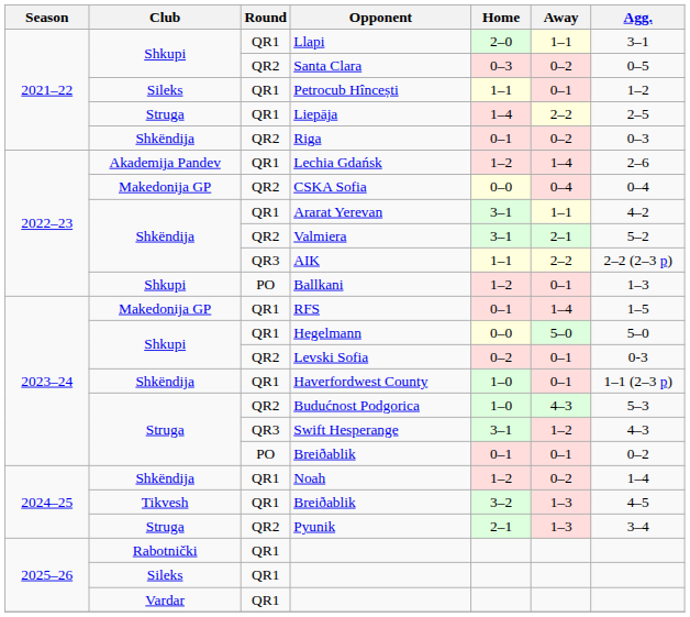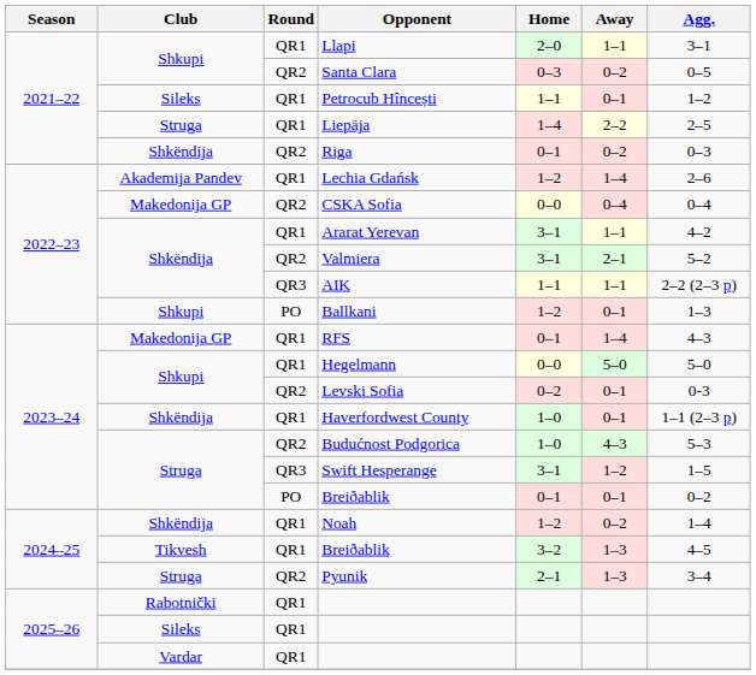 <table class="wikitable" style="font-size:95%; text-align: center">
 <tr>
 <th width="80">Season</th>
 <th width="150">Club</th>
 <th width="30">Round</th>
 <th width="180">Opponent</th>
 <th width="55">Home</th>
 <th width="55">Away</th>
 <th width="90"><a href='#'>Agg.</a></th>
 </tr>
 <tr>
 <td rowspan=5><a href='#'>2021–22</a></td>
 <td rowspan=2><a href='#'>Shkupi</a></td>
 <td>QR1</td>
 <td align="left"> <a href='#'>Llapi</a></td>
 <td bgcolor="#ddffdd">2–0</td>
 <td bgcolor="#ffffdd">1–1</td>
 <td>3–1</td>
 </tr>
 <tr>
 <td>QR2</td>
 <td align="left"> <a href='#'>Santa Clara</a></td>
 <td bgcolor="#ffdddd">0–3</td>
 <td bgcolor="#ffdddd">0–2</td>
 <td>0–5</td>
 </tr>
 <tr>
 <td><a href='#'>Sileks</a></td>
 <td>QR1</td>
 <td align="left"> <a href='#'>Petrocub Hîncești</a></td>
 <td bgcolor="#ffffdd">1–1</td>
 <td bgcolor="#ffdddd">0–1</td>
 <td>1–2</td>
 </tr>
 <tr>
 <td><a href='#'>Struga</a></td>
 <td>QR1</td>
 <td align="left"> <a href='#'>Liepāja</a></td>
 <td bgcolor="#ffdddd">1–4</td>
 <td bgcolor="#ffffdd">2–2</td>
 <td>2–5</td>
 </tr>
 <tr>
 <td><a href='#'>Shkëndija</a></td>
 <td>QR2</td>
 <td align="left"> <a href='#'>Riga</a></td>
 <td bgcolor="#ffdddd">0–1</td>
 <td bgcolor="#ffdddd">0–2</td>
 <td>0–3</td>
 </tr>
 <tr>
 <td rowspan=6><a href='#'>2022–23</a></td>
 <td><a href='#'>Akademija Pandev</a></td>
 <td>QR1</td>
 <td align="left"> <a href='#'>Lechia Gdańsk</a></td>
 <td bgcolor="#ffdddd">1–2</td>
 <td bgcolor="#ffdddd">1–4</td>
 <td>2–6</td>
 </tr>
 <tr>
 <td><a href='#'>Makedonija GP</a></td>
 <td>QR2</td>
 <td align="left"> <a href='#'>CSKA Sofia</a></td>
 <td bgcolor="#ffffdd">0–0</td>
 <td bgcolor="#ffdddd">0–4</td>
 <td>0–4</td>
 </tr>
 <tr>
 <td rowspan=3><a href='#'>Shkëndija</a></td>
 <td>QR1</td>
 <td align="left"> <a href='#'>Ararat Yerevan</a></td>
 <td bgcolor="#ddffdd">3–1</td>
 <td bgcolor="#ffffdd">1–1</td>
 <td>4–2</td>
 </tr>
 <tr>
 <td>QR2</td>
 <td align="left"> <a href='#'>Valmiera</a></td>
 <td bgcolor="#ddffdd">3–1</td>
 <td bgcolor="#ddffdd">2–1</td>
 <td>5–2</td>
 </tr>
 <tr>
 <td>QR3</td>
 <td align="left"> <a href='#'>AIK</a></td>
 <td bgcolor="#ffffdd">1–1</td>
-<td bgcolor="#ffffdd">2–2</td>
+<td bgcolor="#ffffdd">1–1</td>
 <td>2–2 (2–3 <a href='#'>p</a>)</td>
 </tr>
 <tr>
 <td><a href='#'>Shkupi</a></td>
 <td>PO</td>
 <td align="left"> <a href='#'>Ballkani</a></td>
 <td bgcolor="#ffdddd">1–2</td>
 <td bgcolor="#ffdddd">0–1</td>
 <td>1–3</td>
 </tr>
 <tr>
 <td rowspan=7><a href='#'>2023–24</a></td>
 <td><a href='#'>Makedonija GP</a></td>
 <td>QR1</td>
 <td align="left"> <a href='#'>RFS</a></td>
 <td bgcolor="#ffdddd">0–1</td>
 <td bgcolor="#ffdddd">1–4</td>
-<td>1–5</td>
+<td>4–3</td>
 </tr>
 <tr>
 <td rowspan=2><a href='#'>Shkupi</a></td>
 <td>QR1</td>
 <td align="left"> <a href='#'>Hegelmann</a></td>
 <td bgcolor="#ffffdd">0–0</td>
 <td bgcolor="#ddffdd">5–0</td>
 <td>5–0</td>
 </tr>
 <tr>
 <td>QR2</td>
 <td align="left"> <a href='#'>Levski Sofia</a></td>
 <td bgcolor="#ffdddd">0–2</td>
 <td bgcolor="#ffdddd">0–1</td>
 <td>0-3</td>
 </tr>
 <tr>
 <td><a href='#'>Shkëndija</a></td>
 <td>QR1</td>
 <td align="left"> <a href='#'>Haverfordwest County</a></td>
 <td bgcolor="#ddffdd">1–0</td>
 <td bgcolor="#ffdddd">0–1</td>
 <td>1–1 (2–3 <a href='#'>p</a>)</td>
 </tr>
 <tr>
 <td rowspan=3><a href='#'>Struga</a></td>
 <td>QR2</td>
 <td align="left"> <a href='#'>Budućnost Podgorica</a></td>
 <td bgcolor="#ddffdd">1–0</td>
 <td bgcolor="#ddffdd">4–3</td>
 <td>5–3</td>
 </tr>
 <tr>
 <td>QR3</td>
 <td align="left"> <a href='#'>Swift Hesperange</a></td>
 <td bgcolor="#ddffdd">3–1</td>
 <td bgcolor="#ffdddd">1–2</td>
-<td>4–3</td>
+<td>1–5</td>
 </tr>
 <tr>
 <td>PO</td>
 <td align="left"> <a href='#'>Breiðablik</a></td>
 <td bgcolor="#ffdddd">0–1</td>
 <td bgcolor="#ffdddd">0–1</td>
 <td>0–2</td>
 </tr>
 <tr>
 <td rowspan=3><a href='#'>2024–25</a></td>
 <td><a href='#'>Shkëndija</a></td>
 <td>QR1</td>
 <td align="left"> <a href='#'>Noah</a></td>
 <td bgcolor="#ffdddd">1–2</td>
 <td bgcolor="#ffdddd">0–2</td>
 <td>1–4</td>
 </tr>
 <tr>
 <td><a href='#'>Tikvesh</a></td>
 <td>QR1</td>
 <td align="left"> <a href='#'>Breiðablik</a></td>
 <td bgcolor="#ddffdd">3–2</td>
 <td bgcolor="#ffdddd">1–3</td>
 <td>4–5</td>
 </tr>
 <tr>
 <td><a href='#'>Struga</a></td>
 <td>QR2</td>
 <td align="left"> <a href='#'>Pyunik</a></td>
 <td bgcolor="#ddffdd">2–1</td>
 <td bgcolor="#ffdddd">1–3</td>
 <td>3–4</td>
 </tr>
 <tr>
 <td rowspan=3><a href='#'>2025–26</a></td>
 <td><a href='#'>Rabotnički</a></td>
 <td>QR1</td>
 <td align="left"></td>
 <td></td>
 <td></td>
 <td></td>
 </tr>
 <tr>
 <td><a href='#'>Sileks</a></td>
 <td>QR1</td>
 <td align="left"></td>
 <td></td>
 <td></td>
 <td></td>
 </tr>
 <tr>
 <td><a href='#'>Vardar</a></td>
 <td>QR1</td>
 <td align="left"></td>
 <td></td>
 <td></td>
 <td></td>
 </tr>
 <tr>
 </tr>
 </table>
